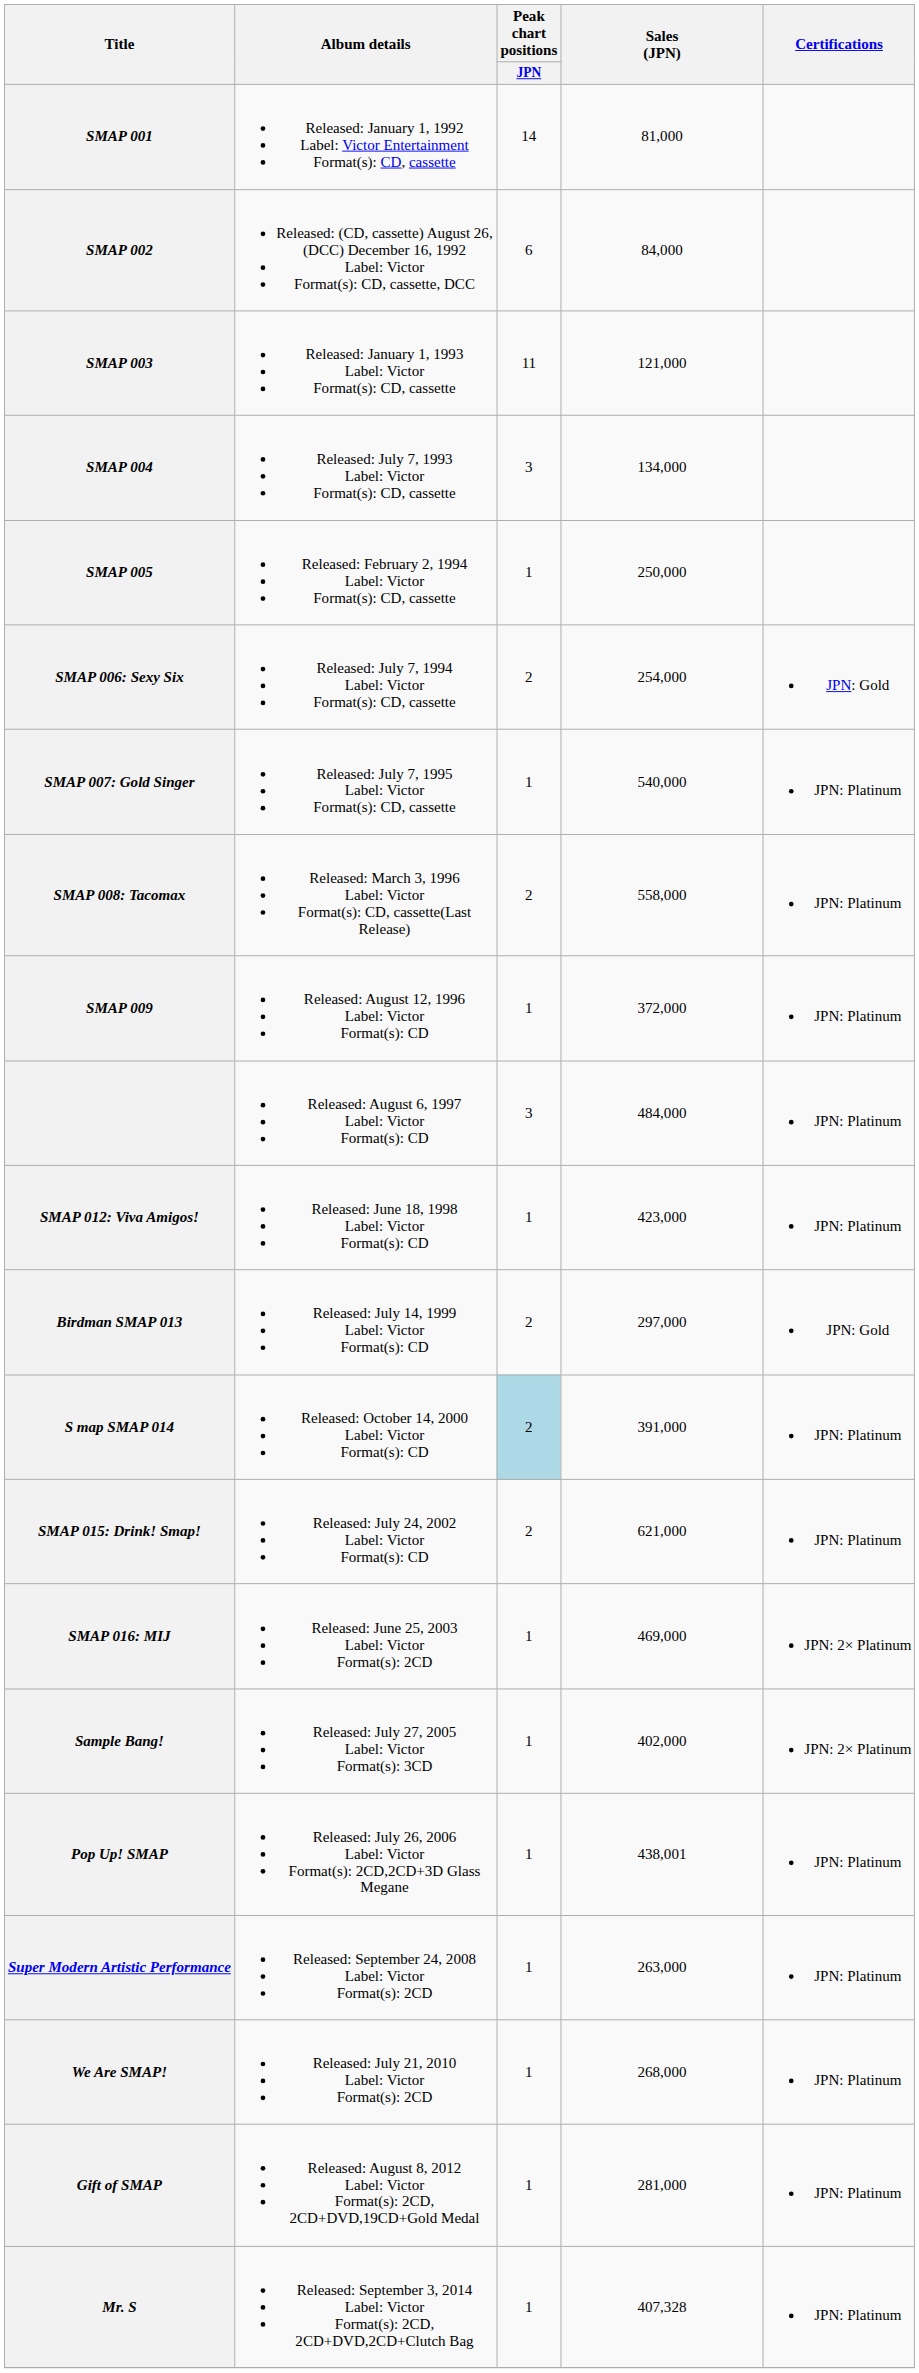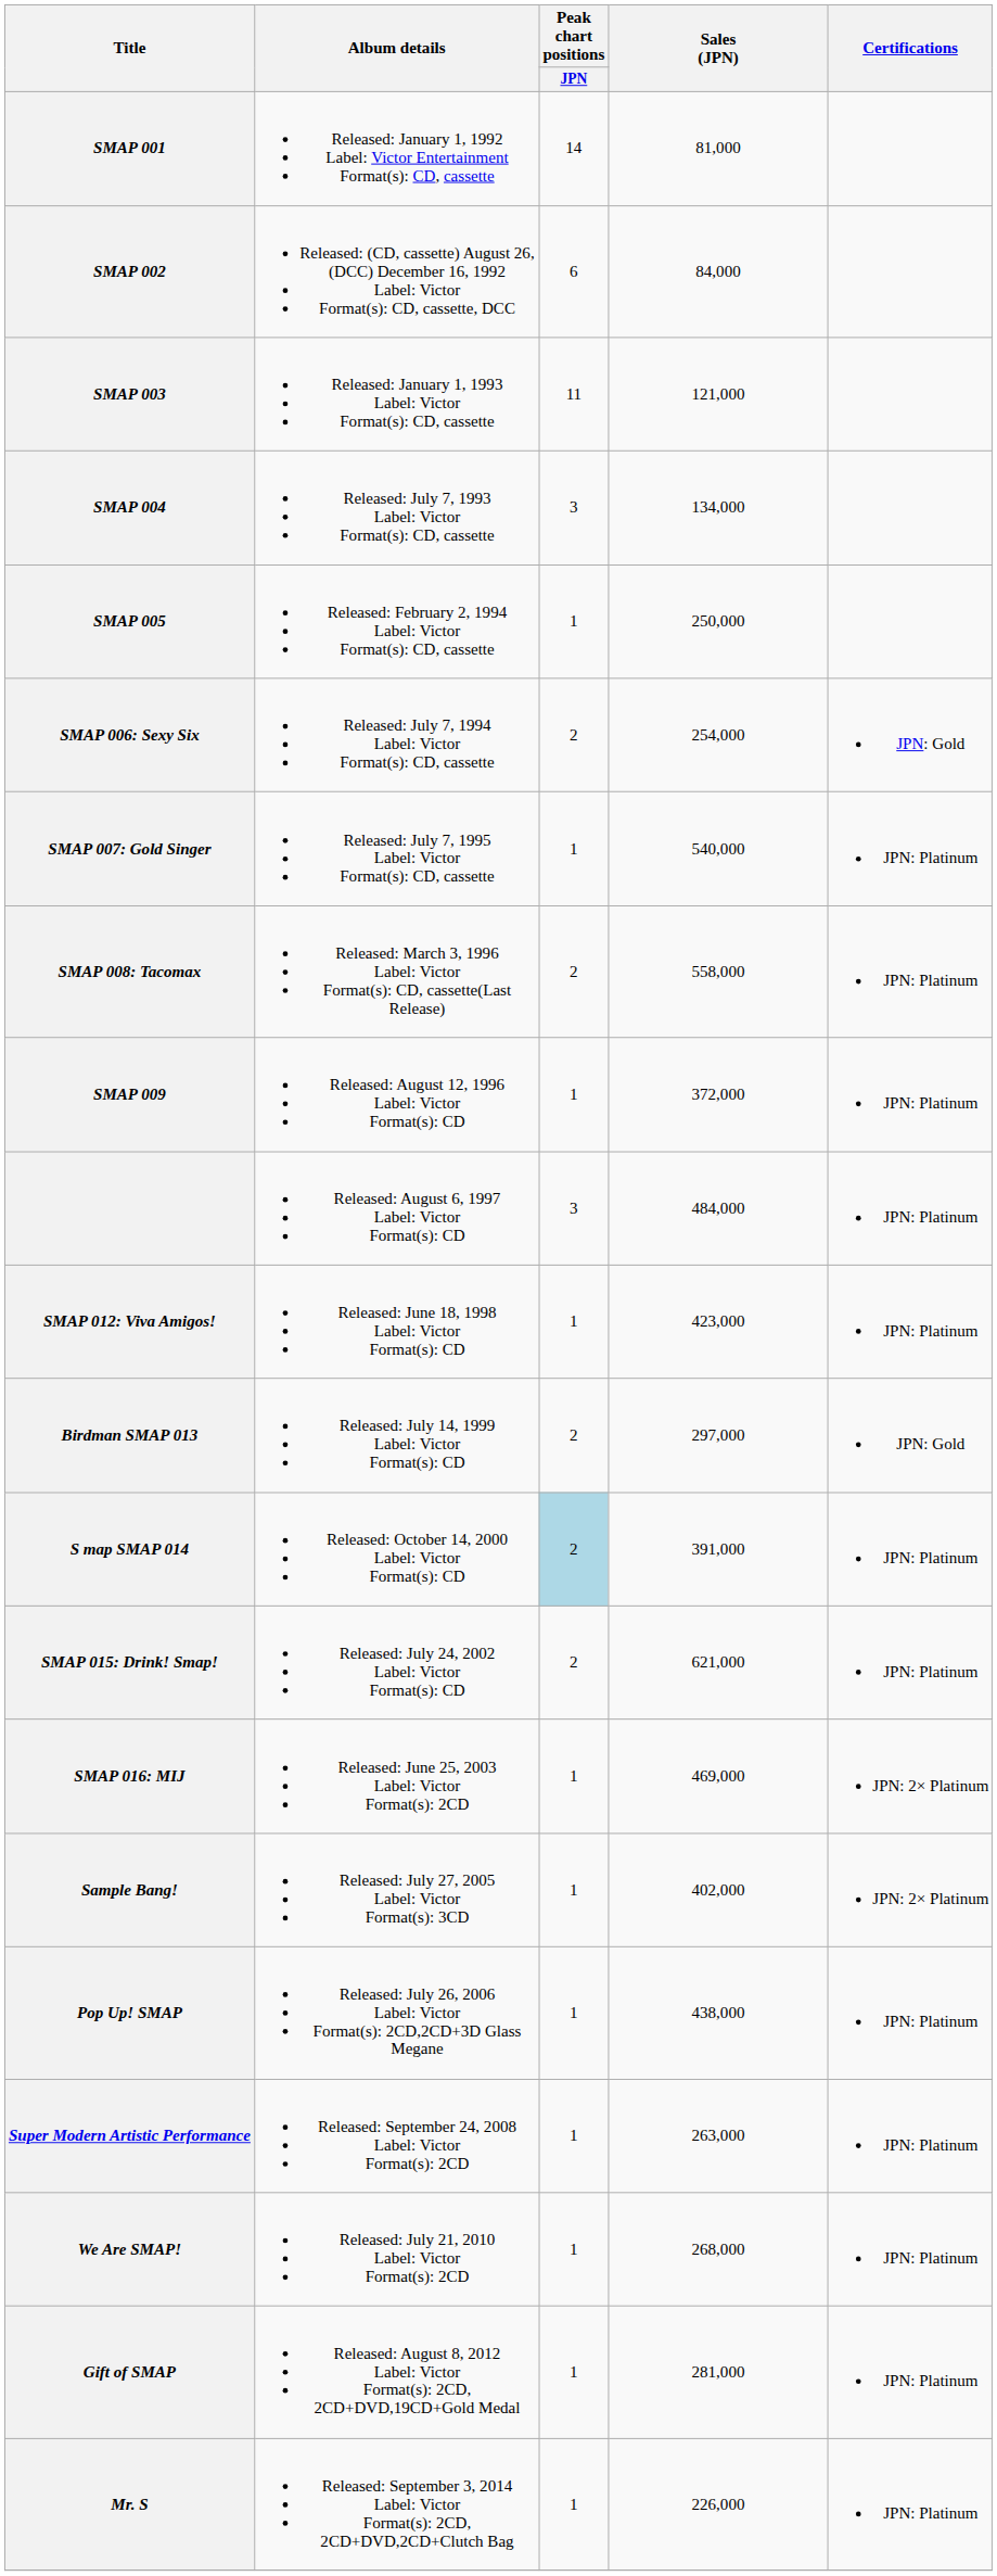 <table class="wikitable plainrowheaders" style="text-align:center;" border="1">
 <tr>
 <th scope="col" rowspan="2">Title</th>
 <th scope="col" rowspan="2" style="width:17em;">Album details</th>
 <th colspan="1">Peak chart positions</th>
 <th scope="col" rowspan="2" style="width:13em;" style="width:8em;">Sales<br>(JPN)<br></th>
 <th scope="col" rowspan="2"><a href='#'>Certifications</a></th>
 </tr>
 <tr>
 <th style="width:3em;font-size:90%"><a href='#'>JPN</a><br></th>
 </tr>
 <tr>
 <th scope="row"><em>SMAP 001</em></th>
 <td><br><ul><li>Released: January 1, 1992</li><li>Label: <a href='#'>Victor Entertainment</a></li><li>Format(s): <a href='#'>CD</a>, <a href='#'>cassette</a></li></ul></td>
 <td>14</td>
 <td>81,000</td>
 <td></td>
 </tr>
 <tr>
 <th scope="row"><em>SMAP 002</em></th>
 <td><br><ul><li>Released: (CD, cassette) August 26, (DCC) December 16, 1992</li><li>Label: Victor</li><li>Format(s): CD, cassette, DCC</li></ul></td>
 <td>6</td>
 <td>84,000</td>
 <td></td>
 </tr>
 <tr>
 <th scope="row"><em>SMAP 003</em></th>
 <td><br><ul><li>Released: January 1, 1993</li><li>Label: Victor</li><li>Format(s): CD, cassette</li></ul></td>
 <td>11</td>
 <td>121,000</td>
 <td></td>
 </tr>
 <tr>
 <th scope="row"><em>SMAP 004</em></th>
 <td><br><ul><li>Released: July 7, 1993</li><li>Label: Victor</li><li>Format(s): CD, cassette</li></ul></td>
 <td>3</td>
 <td>134,000</td>
 <td></td>
 </tr>
 <tr>
 <th scope="row"><em>SMAP 005</em></th>
 <td><br><ul><li>Released: February 2, 1994</li><li>Label: Victor</li><li>Format(s): CD, cassette</li></ul></td>
 <td>1</td>
 <td>250,000</td>
 <td></td>
 </tr>
 <tr>
 <th scope="row"><em>SMAP 006: Sexy Six</em></th>
 <td><br><ul><li>Released: July 7, 1994</li><li>Label: Victor</li><li>Format(s): CD, cassette</li></ul></td>
 <td>2</td>
 <td>254,000</td>
 <td><br><ul><li><a href='#'>JPN</a>: Gold</li></ul></td>
 </tr>
 <tr>
 <th scope="row"><em>SMAP 007: Gold Singer</em></th>
 <td><br><ul><li>Released: July 7, 1995</li><li>Label: Victor</li><li>Format(s): CD, cassette</li></ul></td>
 <td>1</td>
 <td>540,000</td>
 <td><br><ul><li>JPN: Platinum</li></ul></td>
 </tr>
 <tr>
 <th scope="row"><em>SMAP 008: Tacomax</em></th>
 <td><br><ul><li>Released: March 3, 1996</li><li>Label: Victor</li><li>Format(s): CD, cassette(Last Release)</li></ul></td>
 <td>2</td>
 <td>558,000</td>
 <td><br><ul><li>JPN: Platinum</li></ul></td>
 </tr>
 <tr>
 <th scope="row"><em>SMAP 009</em></th>
 <td><br><ul><li>Released: August 12, 1996</li><li>Label: Victor</li><li>Format(s): CD</li></ul></td>
 <td>1</td>
 <td>372,000</td>
 <td><br><ul><li>JPN: Platinum</li></ul></td>
 </tr>
 <tr>
 <th scope="row"></th>
 <td><br><ul><li>Released: August 6, 1997</li><li>Label: Victor</li><li>Format(s): CD</li></ul></td>
 <td>3</td>
 <td>484,000</td>
 <td><br><ul><li>JPN: Platinum</li></ul></td>
 </tr>
 <tr>
 <th scope="row"><em>SMAP 012: Viva Amigos!</em></th>
 <td><br><ul><li>Released: June 18, 1998</li><li>Label: Victor</li><li>Format(s): CD</li></ul></td>
 <td>1</td>
 <td>423,000</td>
 <td><br><ul><li>JPN: Platinum</li></ul></td>
 </tr>
 <tr>
 <th scope="row"><em>Birdman SMAP 013</em></th>
 <td><br><ul><li>Released: July 14, 1999</li><li>Label: Victor</li><li>Format(s): CD</li></ul></td>
 <td>2</td>
 <td>297,000</td>
 <td><br><ul><li>JPN: Gold</li></ul></td>
 </tr>
 <tr>
 <th scope="row"><em>S map SMAP 014</em></th>
 <td><br><ul><li>Released: October 14, 2000</li><li>Label: Victor</li><li>Format(s): CD</li></ul></td>
 <td style="background: lightblue;">2</td>
 <td>391,000</td>
 <td><br><ul><li>JPN: Platinum</li></ul></td>
 </tr>
 <tr>
 <th scope="row"><em>SMAP 015: Drink! Smap!</em></th>
 <td><br><ul><li>Released: July 24, 2002</li><li>Label: Victor</li><li>Format(s): CD</li></ul></td>
 <td>2</td>
 <td>621,000</td>
 <td><br><ul><li>JPN: Platinum</li></ul></td>
 </tr>
 <tr>
 <th scope="row"><em>SMAP 016: MIJ</em></th>
 <td><br><ul><li>Released: June 25, 2003</li><li>Label: Victor</li><li>Format(s): 2CD</li></ul></td>
 <td>1</td>
 <td>469,000</td>
 <td><br><ul><li>JPN: 2× Platinum</li></ul></td>
 </tr>
 <tr>
 <th scope="row"><em>Sample Bang!</em></th>
 <td><br><ul><li>Released: July 27, 2005</li><li>Label: Victor</li><li>Format(s): 3CD</li></ul></td>
 <td>1</td>
 <td>402,000</td>
 <td><br><ul><li>JPN: 2× Platinum</li></ul></td>
 </tr>
 <tr>
 <th scope="row"><em>Pop Up! SMAP</em></th>
 <td><br><ul><li>Released: July 26, 2006</li><li>Label: Victor</li><li>Format(s): 2CD,2CD+3D Glass Megane</li></ul></td>
 <td>1</td>
-<td>438,001</td>
+<td>438,000</td>
 <td><br><ul><li>JPN: Platinum</li></ul></td>
 </tr>
 <tr>
 <th scope="row"><em><a href='#'>Super Modern Artistic Performance</a></em></th>
 <td><br><ul><li>Released: September 24, 2008</li><li>Label: Victor</li><li>Format(s): 2CD</li></ul></td>
 <td>1</td>
 <td>263,000</td>
 <td><br><ul><li>JPN: Platinum</li></ul></td>
 </tr>
 <tr>
 <th scope="row"><em>We Are SMAP!</em></th>
 <td><br><ul><li>Released: July 21, 2010</li><li>Label: Victor</li><li>Format(s): 2CD</li></ul></td>
 <td>1</td>
 <td>268,000</td>
 <td><br><ul><li>JPN: Platinum</li></ul></td>
 </tr>
 <tr>
 <th scope="row"><em>Gift of SMAP</em></th>
 <td><br><ul><li>Released: August 8, 2012</li><li>Label: Victor</li><li>Format(s): 2CD, 2CD+DVD,19CD+Gold Medal</li></ul></td>
 <td>1</td>
 <td>281,000</td>
 <td><br><ul><li>JPN: Platinum</li></ul></td>
 </tr>
 <tr>
 <th scope="row"><em>Mr. S</em></th>
 <td><br><ul><li>Released: September 3, 2014</li><li>Label: Victor</li><li>Format(s): 2CD, 2CD+DVD,2CD+Clutch Bag</li></ul></td>
 <td>1</td>
-<td>407,328</td>
+<td>226,000</td>
 <td><br><ul><li>JPN: Platinum</li></ul></td>
 </tr>
 <tr>
 </tr>
 </table>
